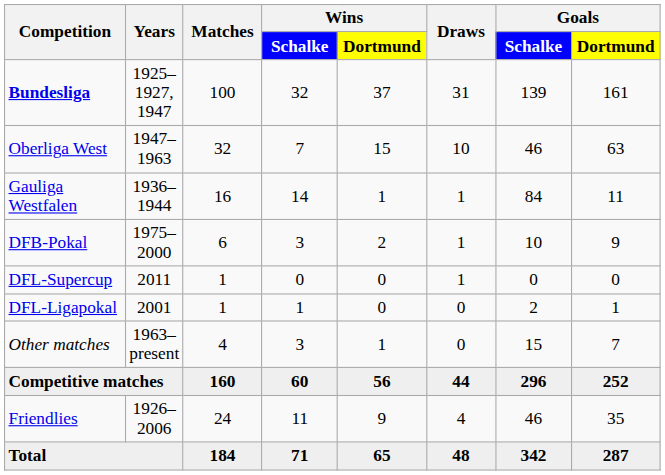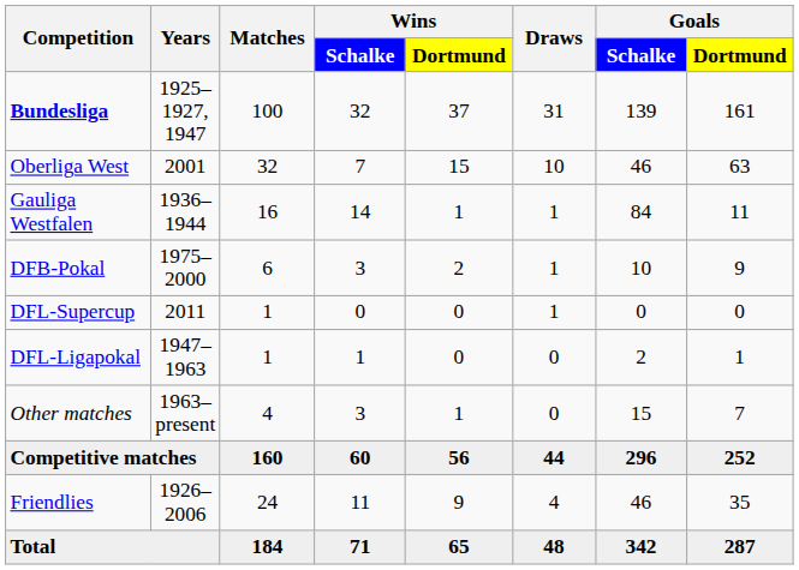 <table class="wikitable nowrap" style="text-align: center;">
 <tr>
 <th rowspan="2" width=140>Competition</th>
 <th rowspan="2">Years</th>
 <th rowspan="2" width=80>Matches</th>
 <th colspan="2">Wins</th>
 <th rowspan="2" width=80>Draws</th>
 <th colspan="2">Goals</th>
 </tr>
 <tr>
 <th style="color:#fff; background-color:blue;" width=80>Schalke</th>
 <th style="color:#000; background-color:yellow;"width=80>Dortmund</th>
 <th style="color:#fff; background-color:blue;" width=80>Schalke</th>
 <th style="color:#000; background-color:yellow;"width=80>Dortmund</th>
 </tr>
 <tr>
 <td align="left"><strong><a href='#'>Bundesliga</a></strong></td>
 <td>1925–1927, 1947</td>
 <td>100</td>
 <td>32</td>
 <td>37</td>
 <td>31</td>
 <td>139</td>
 <td>161</td>
 </tr>
 <tr>
 <td align="left"><a href='#'>Oberliga West</a></td>
-<td>1947–1963</td>
+<td>2001</td>
 <td>32</td>
 <td>7</td>
 <td>15</td>
 <td>10</td>
 <td>46</td>
 <td>63</td>
 </tr>
 <tr>
 <td align="left"><a href='#'>Gauliga Westfalen</a></td>
 <td>1936–1944</td>
 <td>16</td>
 <td>14</td>
 <td>1</td>
 <td>1</td>
 <td>84</td>
 <td>11</td>
 </tr>
 <tr>
 <td align="left"><a href='#'>DFB-Pokal</a></td>
 <td>1975–2000</td>
 <td>6</td>
 <td>3</td>
 <td>2</td>
 <td>1</td>
 <td>10</td>
 <td>9</td>
 </tr>
 <tr>
 <td align="left"><a href='#'>DFL-Supercup</a></td>
 <td>2011</td>
 <td>1</td>
 <td>0</td>
 <td>0</td>
 <td>1</td>
 <td>0</td>
 <td>0</td>
 </tr>
 <tr>
 <td align="left"><a href='#'>DFL-Ligapokal</a></td>
-<td>2001</td>
+<td>1947–1963</td>
 <td>1</td>
 <td>1</td>
 <td>0</td>
 <td>0</td>
 <td>2</td>
 <td>1</td>
 </tr>
 <tr>
 <td align="left"><em>Other matches</em></td>
 <td>1963–present</td>
 <td>4</td>
 <td>3</td>
 <td>1</td>
 <td>0</td>
 <td>15</td>
 <td>7</td>
 </tr>
 <tr style="background:#efefef; font-weight:bold;">
 <td align="left" colspan="2">Competitive matches</td>
 <td>160</td>
 <td>60</td>
 <td>56</td>
 <td>44</td>
 <td>296</td>
 <td>252</td>
 </tr>
 <tr>
 <td align="left"><a href='#'>Friendlies</a></td>
 <td>1926–2006</td>
 <td>24</td>
 <td>11</td>
 <td>9</td>
 <td>4</td>
 <td>46</td>
 <td>35</td>
 </tr>
 <tr style="background:#efefef; font-weight:bold;">
 <td align="left" colspan="2">Total</td>
 <td>184</td>
 <td>71</td>
 <td>65</td>
 <td>48</td>
 <td>342</td>
 <td>287</td>
 </tr>
 </table>
